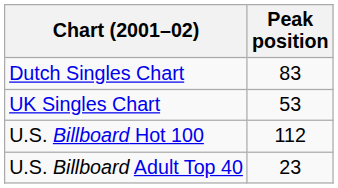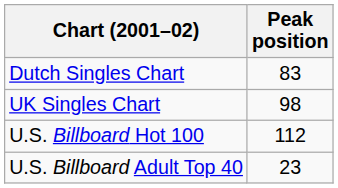 <table class="wikitable sortable">
 <tr>
 <th>Chart (2001–02)</th>
 <th>Peak <br>position</th>
 </tr>
 <tr>
 <td><a href='#'>Dutch Singles Chart</a></td>
 <td style="text-align:center;">83</td>
 </tr>
 <tr>
 <td><a href='#'>UK Singles Chart</a></td>
-<td style="text-align:center;">53</td>
+<td style="text-align:center;">98</td>
 </tr>
 <tr>
 <td>U.S. <a href='#'><em>Billboard</em> Hot 100</a></td>
 <td style="text-align:center;">112</td>
 </tr>
 <tr>
 <td>U.S. <em>Billboard</em> <a href='#'>Adult Top 40</a></td>
 <td style="text-align:center;">23</td>
 </tr>
 </table>
